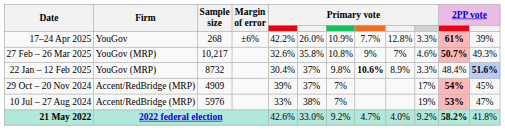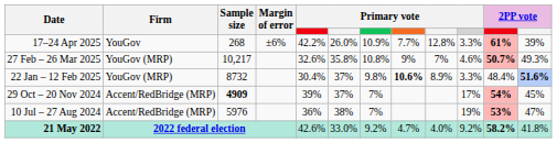 <table class="nowrap wikitable tpl-blanktable" style=text-align:center;font-size:90%>
 <tr>
 <th rowspan=2>Date</th>
 <th rowspan=2>Firm</th>
 <th rowspan=2>Sample<br>size</th>
 <th rowspan=2>Margin<br>of error</th>
 <th colspan=6>Primary vote</th>
 <th colspan=2 class=unsortable style=background:#ebbce3><a href='#'>2PP vote</a></th>
 </tr>
 <tr>
 <th class="unsortable" style="background:#F00011"></th>
 <th class="unsortable" style=background:></th>
 <th class=unsortable style=background:#10C25B></th>
 <th class=unsortable style=background:#f36c21></th>
 <th class=unsortable style=background:></th>
 <th class=unsortable style=background:lightgray></th>
 <th class="unsortable" style="background:#F00011"></th>
 <th class="unsortable" style=background:></th>
 </tr>
 <tr>
 <td align=right>17–24 Apr 2025</td>
 <td align=left>YouGov</td>
 <td>268</td>
 <td>±6%</td>
 <td>42.2%</td>
 <td>26.0%</td>
 <td>10.9%</td>
 <td>7.7%</td>
 <td>12.8%</td>
 <td>3.3%</td>
 <th style="background:#FFB6B6">61%</th>
 <td>39%</td>
 </tr>
 <tr>
 <td align=right>27 Feb – 26 Mar 2025</td>
 <td align=left>YouGov (MRP)</td>
 <td>10,217</td>
 <td></td>
 <td>32.6%</td>
 <td>35.8%</td>
 <td>10.8%</td>
 <td>9%</td>
 <td>7%</td>
 <td>4.6%</td>
 <th style=background:#FFB6B6>50.7%</th>
 <td>49.3%</td>
 </tr>
 <tr>
 <td align=right>22 Jan – 12 Feb 2025</td>
 <td align=left>YouGov (MRP)</td>
 <td>8732</td>
 <td></td>
 <td>30.4%</td>
 <td>37%</td>
 <td>9.8%</td>
 <td><strong>10.6%</strong></td>
 <td>8.9%</td>
 <td>3.3%</td>
 <td>48.4%</td>
 <th style="background:#B6CDFB">51.6%</th>
 </tr>
 <tr>
 <td align=right>29 Oct – 20 Nov 2024</td>
 <td align=left>Accent/RedBridge (MRP)</td>
-<td>4909</td>
+<td><strong>4909</strong></td>
 <td></td>
 <td>39%</td>
 <td>37%</td>
 <td>7%</td>
 <td></td>
 <td></td>
 <td>17%</td>
 <th style=background:#FFB6B6><strong>54%</strong></th>
 <td>45%</td>
 </tr>
 <tr>
 <td align=right>10 Jul – 27 Aug 2024</td>
 <td align=left>Accent/RedBridge (MRP)</td>
 <td>5976</td>
 <td></td>
-<td>33%</td>
+<td>36%</td>
 <td>38%</td>
 <td>7%</td>
 <td></td>
 <td></td>
 <td>19%</td>
 <th style=background:#FFB6B6>53%</th>
 <td>47%</td>
 </tr>
 <tr style="background:#b0e9db">
 <td style="text-align:right" data-sort-value="21-May-2022"><strong>21 May 2022</strong></td>
 <td colspan="3" style="text-align:center"><strong><a href='#'>2022 federal election</a></strong></td>
 <td>42.6%</td>
 <td>33.0%</td>
 <td>9.2%</td>
 <td>4.7%</td>
 <td>4.0%</td>
 <td>9.2%</td>
 <td><strong>58.2%</strong></td>
 <td>41.8%</td>
 </tr>
 </table>
